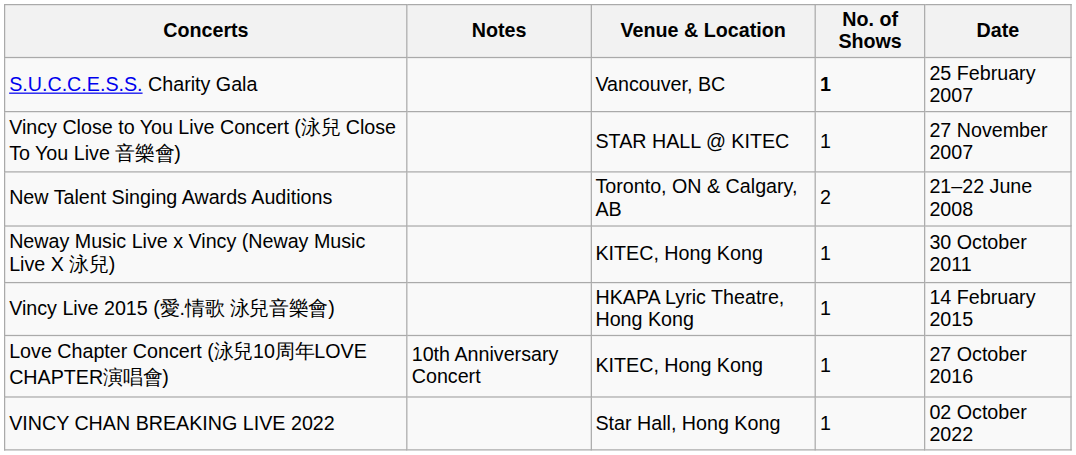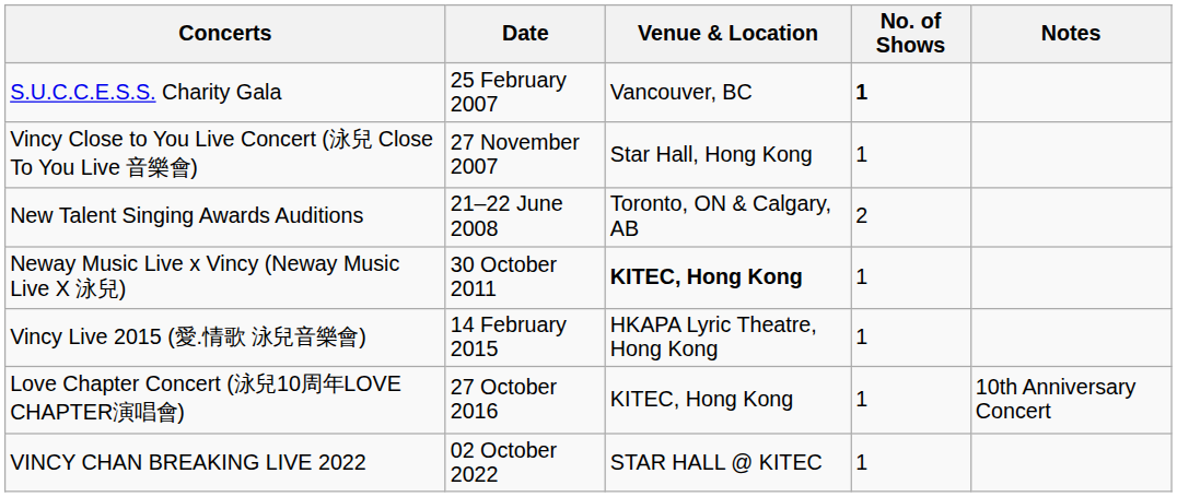 <table class="wikitable">
 <tr>
 <th>Concerts</th>
-<th>Notes</th>
+<th>Date</th>
 <th>Venue & Location</th>
 <th>No. of Shows</th>
-<th>Date</th>
+<th>Notes</th>
 </tr>
 <tr>
 <td><a href='#'>S.U.C.C.E.S.S.</a> Charity Gala</td>
-<td></td>
+<td>25 February 2007</td>
 <td>Vancouver, BC</td>
 <td><strong>1</strong></td>
-<td>25 February 2007</td>
+<td></td>
 </tr>
 <tr>
 <td>Vincy Close to You Live Concert (泳兒 Close To You Live 音樂會)</td>
+<td>27 November 2007</td>
+<td>Star Hall, Hong Kong</td>
+<td>1</td>
 <td></td>
-<td>STAR HALL @ KITEC</td>
-<td>1</td>
-<td>27 November 2007</td>
 </tr>
 <tr>
 <td>New Talent Singing Awards Auditions</td>
-<td></td>
+<td>21–22 June 2008</td>
 <td>Toronto, ON & Calgary, AB</td>
 <td>2</td>
-<td>21–22 June 2008</td>
+<td></td>
 </tr>
 <tr>
 <td>Neway Music Live x Vincy (Neway Music Live X 泳兒)</td>
+<td>30 October 2011</td>
+<td><strong>KITEC, Hong Kong</strong></td>
+<td>1</td>
 <td></td>
-<td>KITEC, Hong Kong</td>
-<td>1</td>
-<td>30 October 2011</td>
 </tr>
 <tr>
 <td>Vincy Live 2015 (愛.情歌 泳兒音樂會)</td>
-<td></td>
+<td>14 February 2015</td>
 <td>HKAPA Lyric Theatre, Hong Kong</td>
 <td>1</td>
-<td>14 February 2015</td>
+<td></td>
 </tr>
 <tr>
 <td>Love Chapter Concert (泳兒10周年LOVE CHAPTER演唱會)</td>
-<td>10th Anniversary Concert</td>
+<td>27 October 2016</td>
 <td>KITEC, Hong Kong</td>
 <td>1</td>
-<td>27 October 2016</td>
+<td>10th Anniversary Concert</td>
 </tr>
 <tr>
 <td>VINCY CHAN BREAKING LIVE 2022</td>
+<td>02 October 2022</td>
+<td>STAR HALL @ KITEC</td>
+<td>1</td>
 <td></td>
-<td>Star Hall, Hong Kong</td>
-<td>1</td>
-<td>02 October 2022</td>
 </tr>
 </table>
